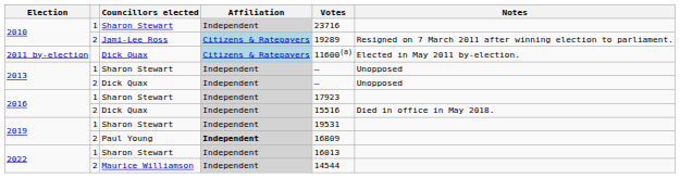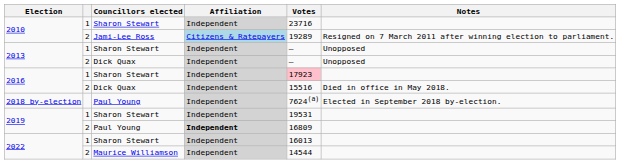 <table class="wikitable sortable">
 <tr>
 <th>Election</th>
 <th></th>
 <th>Councillors elected</th>
 <th>Affiliation</th>
 <th>Votes</th>
 <th>Notes</th>
 </tr>
 <tr>
 <td rowspan=2><a href='#'>2010</a></td>
 <td>1</td>
 <td><a href='#'>Sharon Stewart</a></td>
 <td bgcolor="lightgrey">Independent</td>
 <td>23716</td>
 <td></td>
 </tr>
 <tr>
 <td>2</td>
 <td><a href='#'>Jami-Lee Ross</a></td>
 <td bgcolor="lightblue"><a href='#'>Citizens & Ratepayers</a></td>
 <td>19289</td>
 <td>Resigned on 7 March 2011 after winning election to parliament.</td>
 </tr>
 <tr>
-<td><a href='#'>2011 by-election</a></td>
-<td></td>
-<td><a href='#'>Dick Quax</a></td>
-<td bgcolor="lightblue"><a href='#'>Citizens & Ratepayers</a></td>
-<td>11600<sup>(a)</sup></td>
-<td>Elected in May 2011 by-election.</td>
-</tr>
-<tr>
 <td rowspan=2><a href='#'>2013</a></td>
 <td>1</td>
 <td>Sharon Stewart</td>
 <td bgcolor="lightgrey">Independent</td>
 <td>–</td>
 <td>Unopposed</td>
 </tr>
 <tr>
 <td>2</td>
 <td>Dick Quax</td>
 <td bgcolor="lightgrey">Independent</td>
 <td>–</td>
 <td>Unopposed</td>
 </tr>
 <tr>
 <td rowspan=2><a href='#'>2016</a></td>
 <td>1</td>
 <td>Sharon Stewart</td>
 <td bgcolor="lightgrey">Independent</td>
-<td>17923</td>
+<td style="background: pink;">17923</td>
 <td></td>
 </tr>
 <tr>
 <td>2</td>
 <td>Dick Quax</td>
 <td bgcolor="lightgrey">Independent</td>
 <td>15516</td>
 <td>Died in office in May 2018.</td>
+</tr>
+<tr>
+<td><a href='#'>2018 by-election</a></td>
+<td></td>
+<td><a href='#'>Paul Young</a></td>
+<td bgcolor="lightgrey">Independent</td>
+<td>7624<sup>(a)</sup></td>
+<td>Elected in September 2018 by-election.</td>
 </tr>
 <tr>
 <td rowspan=2><a href='#'>2019</a></td>
 <td>1</td>
 <td>Sharon Stewart</td>
 <td bgcolor="lightgrey">Independent</td>
 <td>19531</td>
 <td></td>
 </tr>
 <tr>
 <td>2</td>
 <td>Paul Young</td>
 <td bgcolor="lightgrey"><strong>Independent</strong></td>
 <td>16809</td>
 <td></td>
 </tr>
 <tr>
 <td rowspan=2><a href='#'>2022</a></td>
 <td>1</td>
 <td>Sharon Stewart</td>
 <td bgcolor="lightgrey">Independent</td>
 <td>16013</td>
 <td></td>
 </tr>
 <tr>
 <td>2</td>
 <td><a href='#'>Maurice Williamson</a></td>
 <td bgcolor="lightgrey">Independent</td>
 <td>14544</td>
 <td></td>
 </tr>
 </table>
